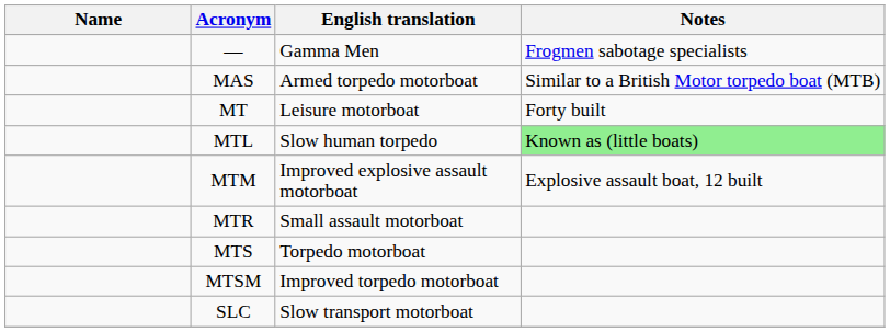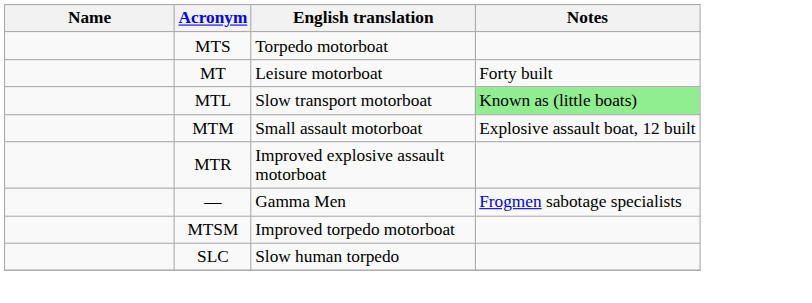 <table class="wikitable sortable">
 <tr>
 <th width="150px" scope="col">Name</th>
 <th width="30px" scope="col"><a href='#'>Acronym</a></th>
 <th width="200px" scope="col">English translation</th>
 <th>Notes</th>
 </tr>
 <tr>
 <td align="left"></td>
-<td align="center">—</td>
-<td align="left">Gamma Men</td>
-<td align="left"><a href='#'>Frogmen</a> sabotage specialists</td>
-</tr>
-<tr>
+<td align="center">MTS</td>
+<td align="left">Torpedo motorboat</td>
 <td align="left"></td>
-<td align="center">MAS</td>
-<td align="left">Armed torpedo motorboat</td>
-<td align="left">Similar to a British <a href='#'>Motor torpedo boat</a> (MTB)</td>
 </tr>
 <tr>
 <td align="left"></td>
 <td align="center">MT</td>
 <td align="left">Leisure motorboat</td>
 <td align="left">Forty built</td>
 </tr>
 <tr>
 <td align="left"></td>
 <td align="center">MTL</td>
-<td align="left">Slow human torpedo</td>
+<td align="left">Slow transport motorboat</td>
 <td align="left" style="background: lightgreen;">Known as  (little boats)</td>
 </tr>
 <tr>
 <td align="left"></td>
 <td align="center">MTM</td>
-<td align="left">Improved explosive assault motorboat</td>
+<td align="left">Small assault motorboat</td>
 <td align="left">Explosive assault boat, 12 built</td>
 </tr>
 <tr>
 <td align="left"></td>
 <td align="center">MTR</td>
-<td align="left">Small assault motorboat</td>
+<td align="left">Improved explosive assault motorboat</td>
 <td align="left"></td>
 </tr>
 <tr>
 <td align="left"></td>
-<td align="center">MTS</td>
-<td align="left">Torpedo motorboat</td>
-<td align="left"></td>
+<td align="center">—</td>
+<td align="left">Gamma Men</td>
+<td align="left"><a href='#'>Frogmen</a> sabotage specialists</td>
 </tr>
 <tr>
 <td align="left"></td>
 <td align="center">MTSM</td>
 <td align="left">Improved torpedo motorboat</td>
 <td align="left"></td>
 </tr>
 <tr>
 <td align="left"></td>
 <td align="center">SLC</td>
-<td align="left">Slow transport motorboat</td>
+<td align="left">Slow human torpedo</td>
 <td align="left"></td>
 </tr>
 <tr>
 </tr>
 </table>
